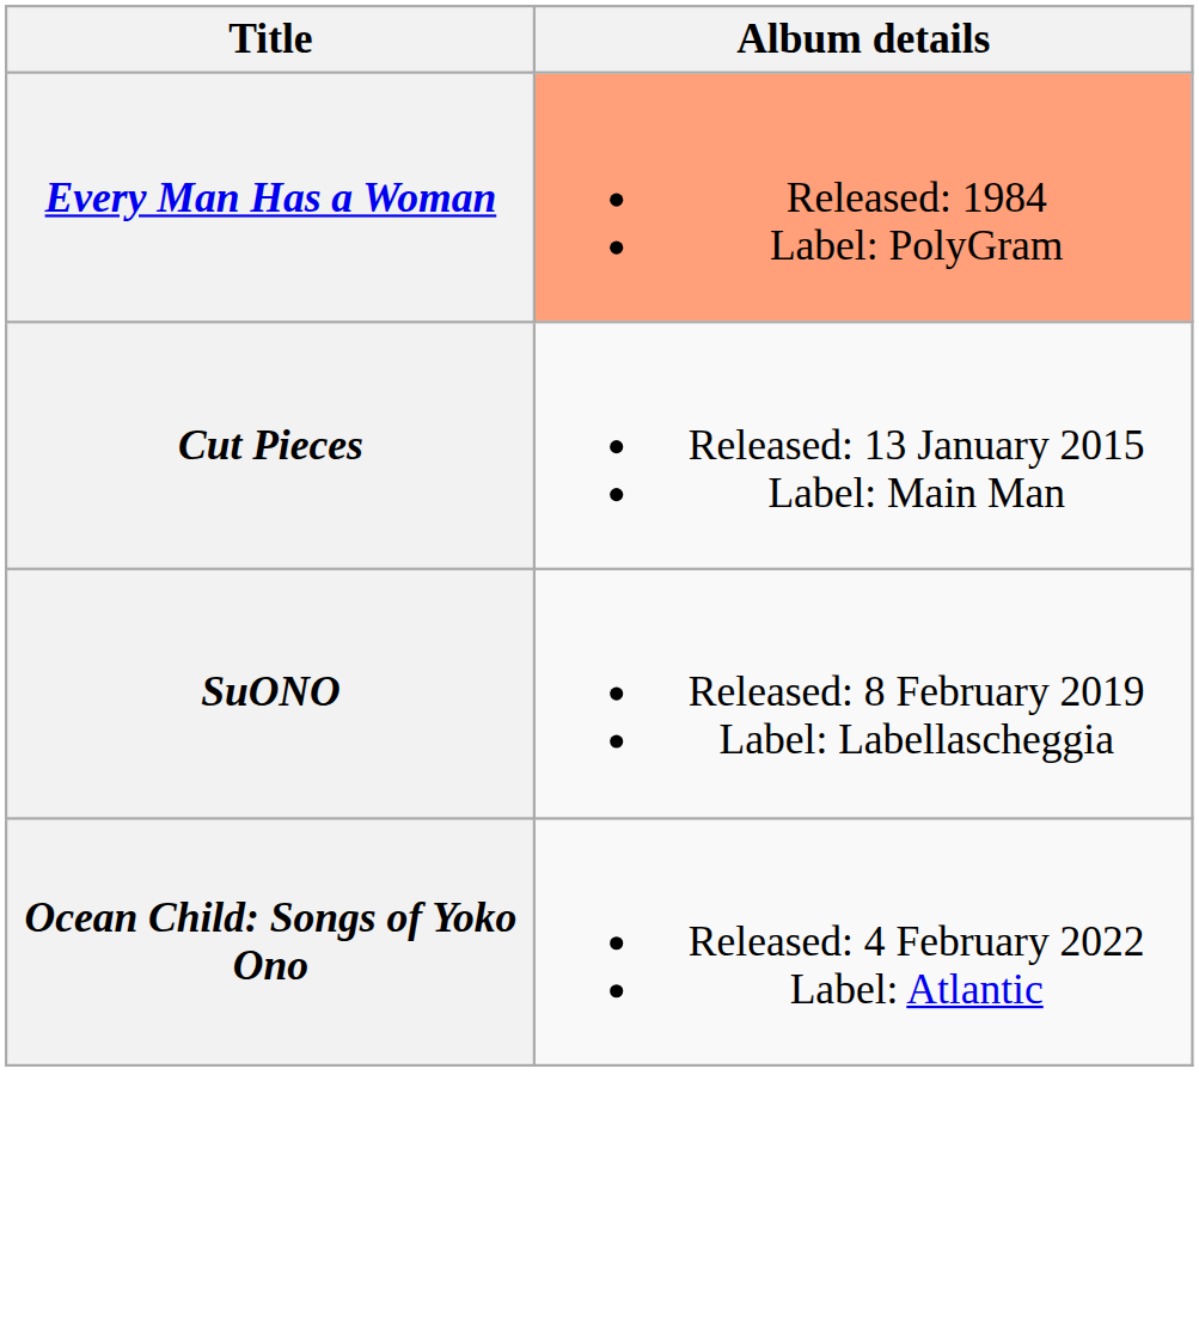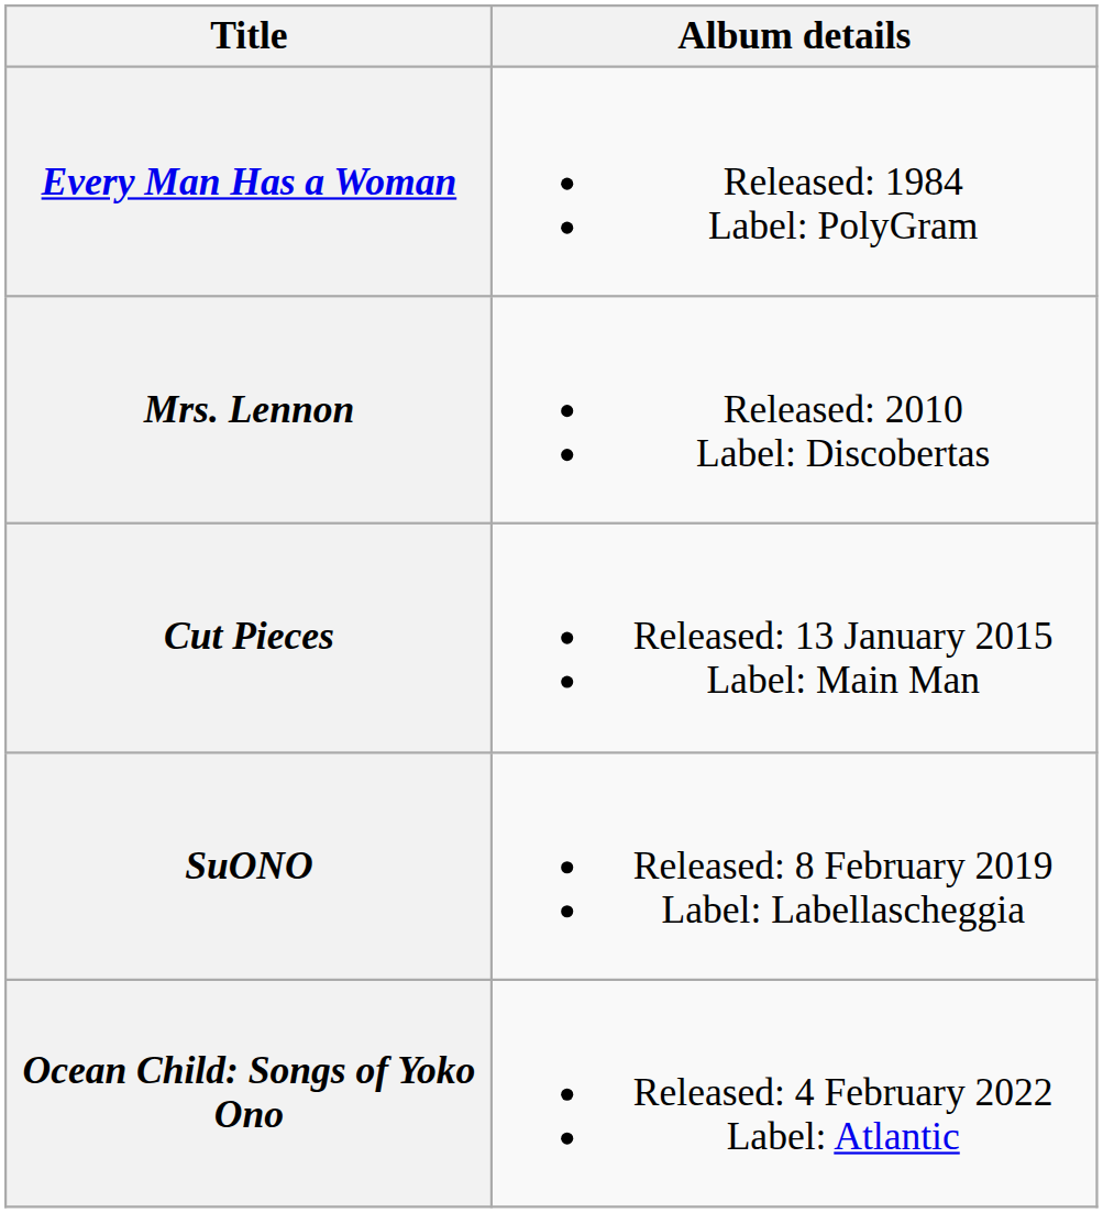 <table class="wikitable plainrowheaders" style="text-align:center">
 <tr>
 <th scope="col" style="width:12em;">Title</th>
 <th scope="col" style="width:15em;">Album details</th>
 </tr>
 <tr>
 <th scope="row"><em><a href='#'>Every Man Has a Woman</a></em></th>
-<td style="background: lightsalmon;"><br><ul><li>Released: 1984</li><li>Label: PolyGram</li></ul></td>
+<td><br><ul><li>Released: 1984</li><li>Label: PolyGram</li></ul></td>
+</tr>
+<tr>
+<th scope="row"><em>Mrs. Lennon</em></th>
+<td><br><ul><li>Released: 2010</li><li>Label: Discobertas</li></ul></td>
 </tr>
 <tr>
 <th scope="row"><em>Cut Pieces</em></th>
 <td><br><ul><li>Released: 13 January 2015</li><li>Label: Main Man</li></ul></td>
 </tr>
 <tr>
 <th scope="row"><em>SuONO</em></th>
 <td><br><ul><li>Released: 8 February 2019</li><li>Label: Labellascheggia</li></ul></td>
 </tr>
 <tr>
 <th scope="row"><em>Ocean Child: Songs of Yoko Ono</em></th>
 <td><br><ul><li>Released: 4 February 2022</li><li>Label: <a href='#'>Atlantic</a></li></ul></td>
 </tr>
 </table>
